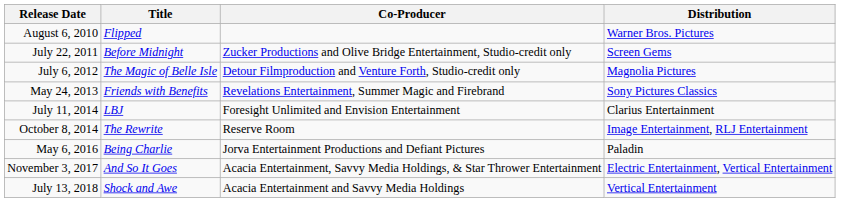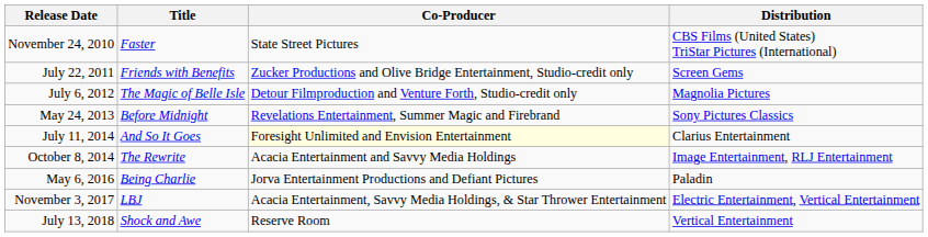 <table class="wikitable sortable">
 <tr>
 <th>Release Date</th>
 <th>Title</th>
 <th>Co-Producer</th>
 <th>Distribution</th>
 </tr>
 <tr>
-<td align="right">August 6, 2010</td>
-<td><em><a href='#'>Flipped</a></em></td>
-<td></td>
-<td><a href='#'>Warner Bros. Pictures</a></td>
+<td align="right">November 24, 2010</td>
+<td><em><a href='#'>Faster</a></em></td>
+<td>State Street Pictures</td>
+<td><a href='#'>CBS Films</a> (United States)<br><a href='#'>TriStar Pictures</a> (International)</td>
 </tr>
 <tr>
 <td align="right">July 22, 2011</td>
-<td><em><a href='#'>Before Midnight</a></em></td>
+<td><em><a href='#'>Friends with Benefits</a></em></td>
 <td><a href='#'>Zucker Productions</a> and Olive Bridge Entertainment, Studio-credit only</td>
 <td><a href='#'>Screen Gems</a></td>
 </tr>
 <tr>
 <td align="right">July 6, 2012</td>
 <td><em><a href='#'>The Magic of Belle Isle</a></em></td>
 <td><a href='#'>Detour Filmproduction</a> and <a href='#'>Venture Forth</a>, Studio-credit only</td>
 <td><a href='#'>Magnolia Pictures</a></td>
 </tr>
 <tr>
 <td align="right">May 24, 2013</td>
-<td><em><a href='#'>Friends with Benefits</a></em></td>
+<td><em><a href='#'>Before Midnight</a></em></td>
 <td><a href='#'>Revelations Entertainment</a>, Summer Magic and Firebrand</td>
 <td><a href='#'>Sony Pictures Classics</a></td>
 </tr>
 <tr>
 <td align="right">July 11, 2014</td>
-<td><em><a href='#'>LBJ</a></em></td>
-<td>Foresight Unlimited and Envision Entertainment</td>
+<td><em><a href='#'>And So It Goes</a></em></td>
+<td style="background: lightyellow;">Foresight Unlimited and Envision Entertainment</td>
 <td>Clarius Entertainment</td>
 </tr>
 <tr>
 <td align="right">October 8, 2014</td>
 <td><em><a href='#'>The Rewrite</a></em></td>
-<td>Reserve Room</td>
+<td>Acacia Entertainment and Savvy Media Holdings</td>
 <td><a href='#'>Image Entertainment</a>, <a href='#'>RLJ Entertainment</a></td>
 </tr>
 <tr>
 <td align="right">May 6, 2016</td>
 <td><em><a href='#'>Being Charlie</a></em></td>
 <td>Jorva Entertainment Productions and Defiant Pictures</td>
 <td>Paladin</td>
 </tr>
 <tr>
 <td align="right">November 3, 2017</td>
-<td><em><a href='#'>And So It Goes</a></em></td>
+<td><em><a href='#'>LBJ</a></em></td>
 <td>Acacia Entertainment, Savvy Media Holdings, & Star Thrower Entertainment</td>
 <td><a href='#'>Electric Entertainment</a>, <a href='#'>Vertical Entertainment</a></td>
 </tr>
 <tr>
 <td align="right">July 13, 2018</td>
 <td><em><a href='#'>Shock and Awe</a></em></td>
-<td>Acacia Entertainment and Savvy Media Holdings</td>
+<td>Reserve Room</td>
 <td><a href='#'>Vertical Entertainment</a></td>
 </tr>
 </table>
